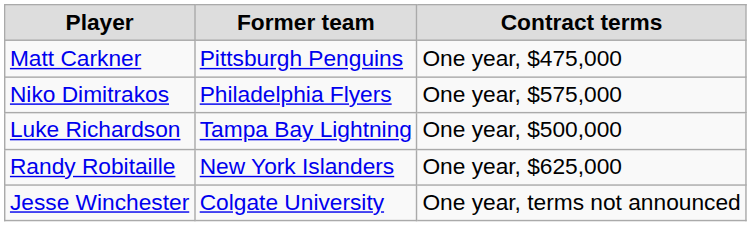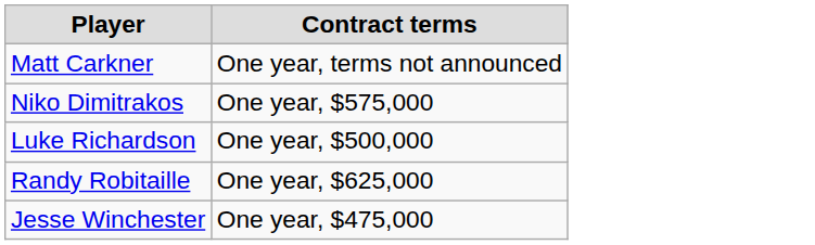 <table class="wikitable">
 <tr style="text-align:center; background:#ddd;">
 <td><strong>Player</strong></td>
-<td><strong>Former team</strong></td>
 <td><strong>Contract terms</strong></td>
 </tr>
 <tr>
 <td><a href='#'>Matt Carkner</a></td>
-<td><a href='#'>Pittsburgh Penguins</a></td>
-<td>One year, $475,000</td>
+<td>One year, terms not announced</td>
 </tr>
 <tr>
 <td><a href='#'>Niko Dimitrakos</a></td>
-<td><a href='#'>Philadelphia Flyers</a></td>
 <td>One year, $575,000</td>
 </tr>
 <tr>
 <td><a href='#'>Luke Richardson</a></td>
-<td><a href='#'>Tampa Bay Lightning</a></td>
 <td>One year, $500,000</td>
 </tr>
 <tr>
 <td><a href='#'>Randy Robitaille</a></td>
-<td><a href='#'>New York Islanders</a></td>
 <td>One year, $625,000</td>
 </tr>
 <tr>
 <td><a href='#'>Jesse Winchester</a></td>
-<td><a href='#'>Colgate University</a></td>
-<td>One year, terms not announced</td>
+<td>One year, $475,000</td>
 </tr>
 </table>
